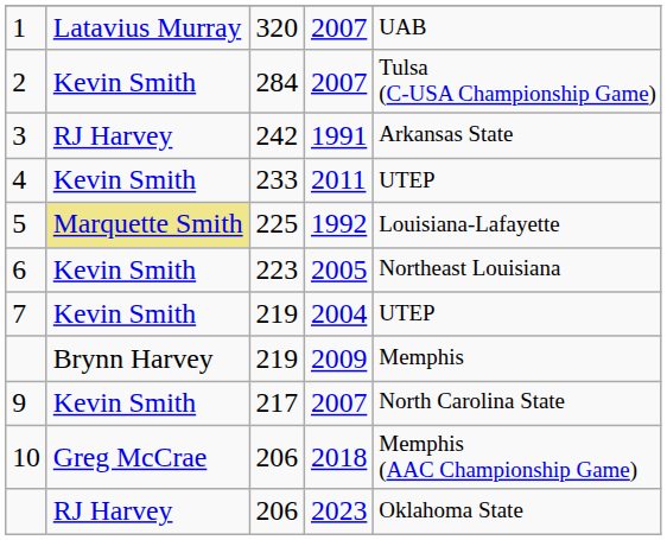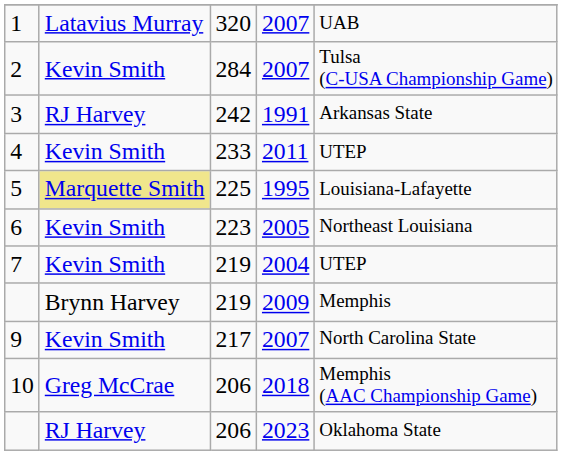 <table class="wikitable">
 <tr>
 </tr>
 <tr>
 <td>1</td>
 <td><a href='#'>Latavius Murray</a></td>
 <td>320</td>
 <td><a href='#'>2007</a></td>
 <td style="font-size:80%;">UAB</td>
 </tr>
 <tr>
 <td>2</td>
 <td><a href='#'>Kevin Smith</a></td>
 <td>284</td>
 <td><a href='#'>2007</a></td>
 <td style="font-size:80%;">Tulsa<br>(<a href='#'>C-USA Championship Game</a>)</td>
 </tr>
 <tr>
 <td>3</td>
 <td><a href='#'>RJ Harvey</a></td>
 <td>242</td>
 <td><a href='#'>1991</a></td>
 <td style="font-size:80%;">Arkansas State</td>
 </tr>
 <tr>
 <td>4</td>
 <td><a href='#'>Kevin Smith</a></td>
 <td>233</td>
 <td><a href='#'>2011</a></td>
 <td style="font-size:80%;">UTEP</td>
 </tr>
 <tr>
 <td>5</td>
 <td style="background: khaki;"><a href='#'>Marquette Smith</a></td>
 <td>225</td>
-<td><a href='#'>1992</a></td>
+<td><a href='#'>1995</a></td>
 <td style="font-size:80%;">Louisiana-Lafayette</td>
 </tr>
 <tr>
 <td>6</td>
 <td><a href='#'>Kevin Smith</a></td>
 <td>223</td>
 <td><a href='#'>2005</a></td>
 <td style="font-size:80%;">Northeast Louisiana</td>
 </tr>
 <tr>
 <td>7</td>
 <td><a href='#'>Kevin Smith</a></td>
 <td>219</td>
 <td><a href='#'>2004</a></td>
 <td style="font-size:80%;">UTEP</td>
 </tr>
 <tr>
 <td></td>
 <td>Brynn Harvey</td>
 <td>219</td>
 <td><a href='#'>2009</a></td>
 <td style="font-size:80%;">Memphis</td>
 </tr>
 <tr>
 <td>9</td>
 <td><a href='#'>Kevin Smith</a></td>
 <td>217</td>
 <td><a href='#'>2007</a></td>
 <td style="font-size:80%;">North Carolina State</td>
 </tr>
 <tr>
 <td>10</td>
 <td><a href='#'>Greg McCrae</a></td>
 <td>206</td>
 <td><a href='#'>2018</a></td>
 <td style="font-size:80%;">Memphis<br>(<a href='#'>AAC Championship Game</a>)</td>
 </tr>
 <tr>
 <td></td>
 <td><a href='#'>RJ Harvey</a></td>
 <td>206</td>
 <td><a href='#'>2023</a></td>
 <td style="font-size:80%;">Oklahoma State</td>
 </tr>
 </table>
